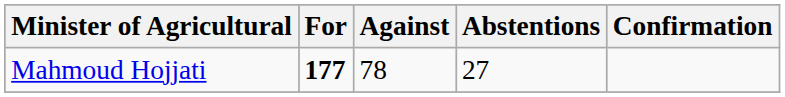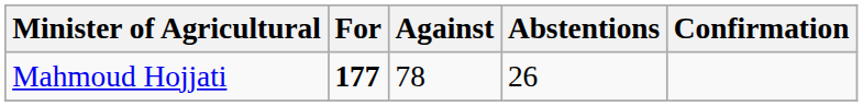 <table class="wikitable">
 <tr>
 <th>Minister of Agricultural</th>
 <th>For</th>
 <th>Against</th>
 <th>Abstentions</th>
 <th>Confirmation</th>
 </tr>
 <tr>
 <td><a href='#'>Mahmoud Hojjati</a></td>
 <td><strong>177</strong></td>
 <td>78</td>
-<td>27</td>
+<td>26</td>
 <td></td>
 </tr>
 </table>
